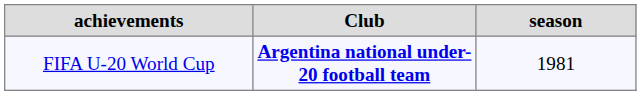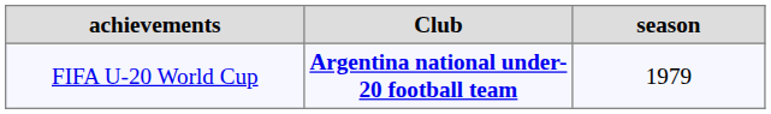 <table cellpadding="3" cellspacing="0" border="1" style="background:#f7f8ff; margin:auto; font-size:95%; border:gray solid 1px; border-collapse:collapse;">
 <tr style="background:#ddd; text-align:center; color:black;">
 <th style="width:190px;">achievements</th>
 <th style="width:170px;">Club</th>
 <th style="width:120px;">season</th>
 </tr>
 <tr>
 <td align=center><a href='#'>FIFA U-20 World Cup</a></td>
 <td align=center><strong><a href='#'>Argentina national under-20 football team</a></strong></td>
-<td align=center>1981</td>
+<td align=center>1979</td>
 </tr>
 </table>
